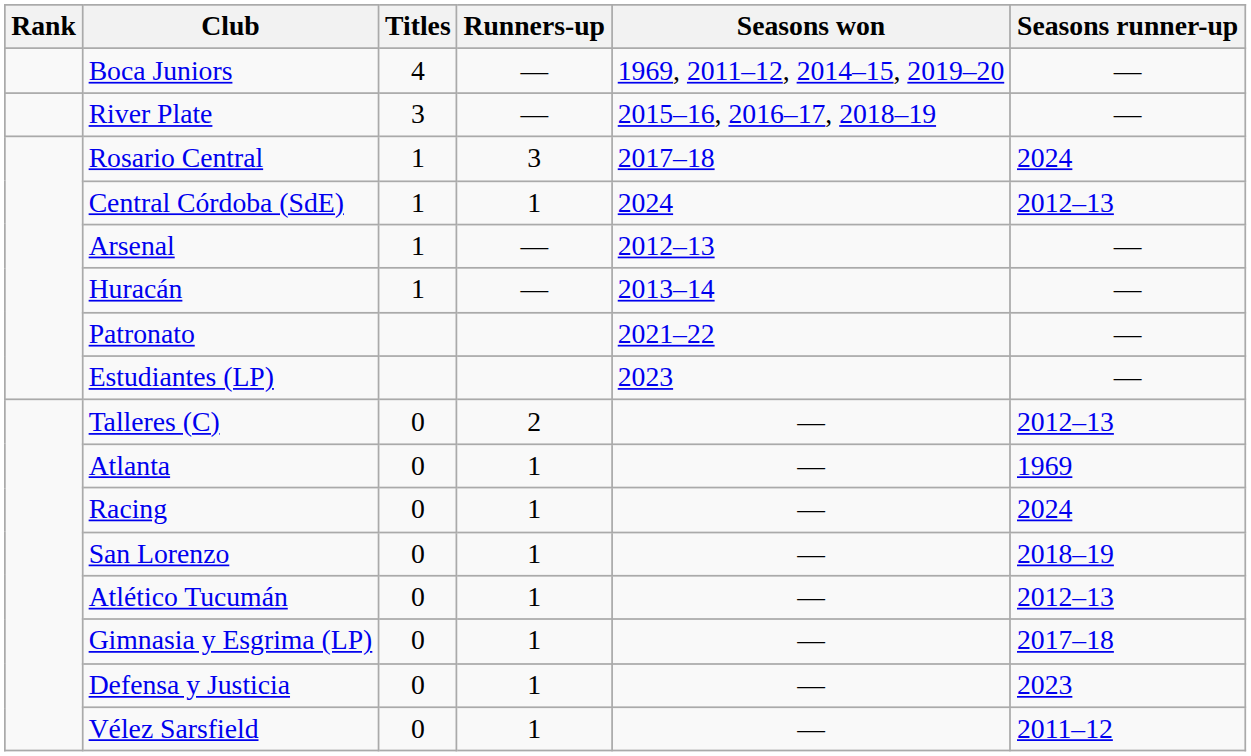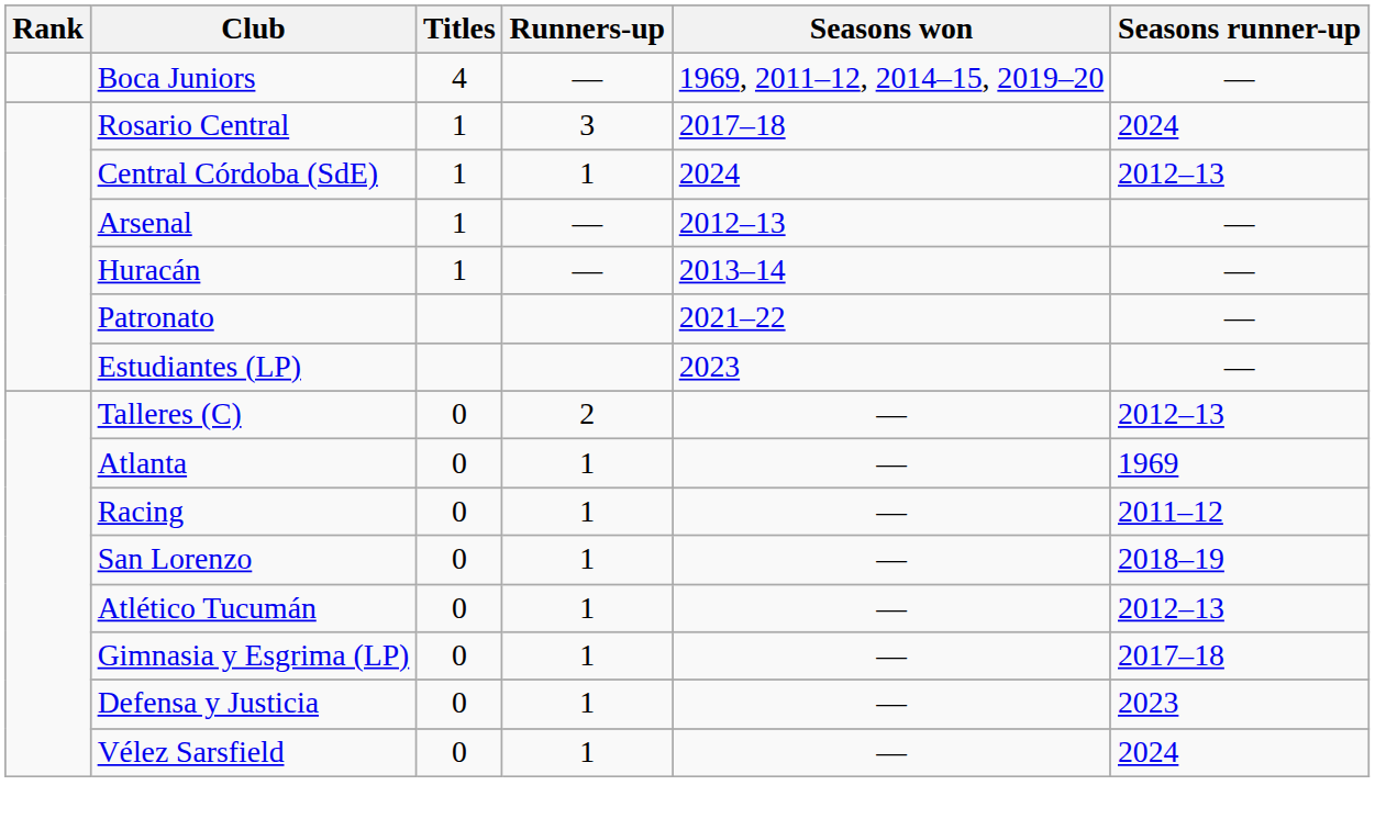 <table class="wikitable sortable plainrowheaders">
 <tr>
 <th>Rank</th>
 <th scope=col>Club</th>
 <th scope=col>Titles</th>
 <th scope=col>Runners-up</th>
 <th scope=col>Seasons won</th>
 <th scope=col>Seasons runner-up</th>
 </tr>
 <tr>
 <td rowspan="1"></td>
 <td><a href='#'>Boca Juniors</a></td>
 <td align=center>4</td>
 <td align=center>—</td>
 <td><a href='#'>1969</a>, <a href='#'>2011–12</a>, <a href='#'>2014–15</a>, <a href='#'>2019–20</a></td>
-<td align=center>—</td>
-</tr>
-<tr>
-<td rowspan="1"></td>
-<td><a href='#'>River Plate</a></td>
-<td align=center>3</td>
-<td align=center>—</td>
-<td><a href='#'>2015–16</a>, <a href='#'>2016–17</a>, <a href='#'>2018–19</a></td>
 <td align=center>—</td>
 </tr>
 <tr>
 <td rowspan="6"></td>
 <td><a href='#'>Rosario Central</a></td>
 <td align=center>1</td>
 <td align=center>3</td>
 <td><a href='#'>2017–18</a></td>
 <td><a href='#'>2024</a></td>
 </tr>
 <tr>
 <td><a href='#'>Central Córdoba (SdE)</a></td>
 <td align=center>1</td>
 <td align=center>1</td>
 <td><a href='#'>2024</a></td>
 <td><a href='#'>2012–13</a></td>
 </tr>
 <tr>
 <td><a href='#'>Arsenal</a></td>
 <td align=center>1</td>
 <td align=center>—</td>
 <td><a href='#'>2012–13</a></td>
 <td align=center>—</td>
 </tr>
 <tr>
 <td><a href='#'>Huracán</a></td>
 <td align=center>1</td>
 <td align=center>—</td>
 <td><a href='#'>2013–14</a></td>
 <td align=center>—</td>
 </tr>
 <tr>
 <td><a href='#'>Patronato</a></td>
 <td></td>
 <td></td>
 <td><a href='#'>2021–22</a></td>
 <td align=center>—</td>
 </tr>
 <tr>
 <td><a href='#'>Estudiantes (LP)</a></td>
 <td></td>
 <td></td>
 <td><a href='#'>2023</a></td>
 <td align=center>—</td>
 </tr>
 <tr>
 <td rowspan="8"></td>
 <td><a href='#'>Talleres (C)</a></td>
 <td align=center>0</td>
 <td align=center>2</td>
 <td align=center>—</td>
 <td><a href='#'>2012–13</a></td>
 </tr>
 <tr>
 <td><a href='#'>Atlanta</a></td>
 <td align=center>0</td>
 <td align=center>1</td>
 <td align=center>—</td>
 <td><a href='#'>1969</a></td>
 </tr>
 <tr>
 <td><a href='#'>Racing</a></td>
 <td align=center>0</td>
 <td align=center>1</td>
 <td align=center>—</td>
-<td><a href='#'>2024</a></td>
+<td><a href='#'>2011–12</a></td>
 </tr>
 <tr>
 <td><a href='#'>San Lorenzo</a></td>
 <td align=center>0</td>
 <td align=center>1</td>
 <td align=center>—</td>
 <td><a href='#'>2018–19</a></td>
 </tr>
 <tr>
 <td><a href='#'>Atlético Tucumán</a></td>
 <td align=center>0</td>
 <td align=center>1</td>
 <td align=center>—</td>
 <td><a href='#'>2012–13</a></td>
 </tr>
 <tr>
 <td><a href='#'>Gimnasia y Esgrima (LP)</a></td>
 <td align=center>0</td>
 <td align=center>1</td>
 <td align=center>—</td>
 <td><a href='#'>2017–18</a></td>
 </tr>
 <tr>
 <td><a href='#'>Defensa y Justicia</a></td>
 <td align=center>0</td>
 <td align=center>1</td>
 <td align=center>—</td>
 <td><a href='#'>2023</a></td>
 </tr>
 <tr>
 <td><a href='#'>Vélez Sarsfield</a></td>
 <td align=center>0</td>
 <td align=center>1</td>
 <td align=center>—</td>
-<td><a href='#'>2011–12</a></td>
+<td><a href='#'>2024</a></td>
 </tr>
 </table>
